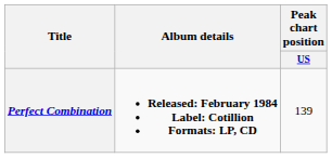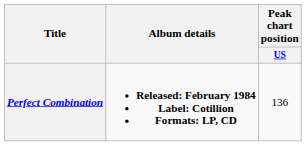 <table class="wikitable plainrowheaders" style="text-align:center">
 <tr>
 <th scope="col" rowspan="2">Title</th>
 <th scope="col" rowspan="2">Album details</th>
 <th scope="col">Peak chart position</th>
 </tr>
 <tr>
 <th scope="col" style="width:3em;font-size:85%"><a href='#'>US</a><br></th>
 </tr>
 <tr>
 <th scope="row"><em><a href='#'>Perfect Combination</a></em> </th>
 <td><strong><br><ul><li>Released: February 1984</li><li>Label: Cotillion</li><li>Formats: LP, CD</li></ul></strong></td>
-<td>139</td>
+<td>136</td>
 </tr>
 </table>
